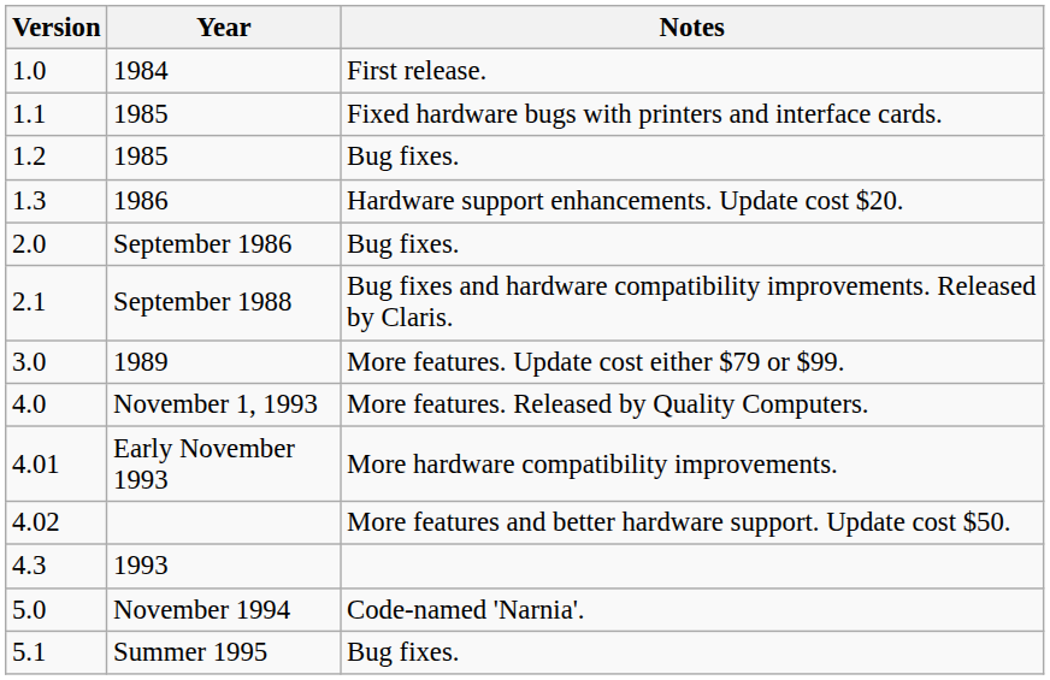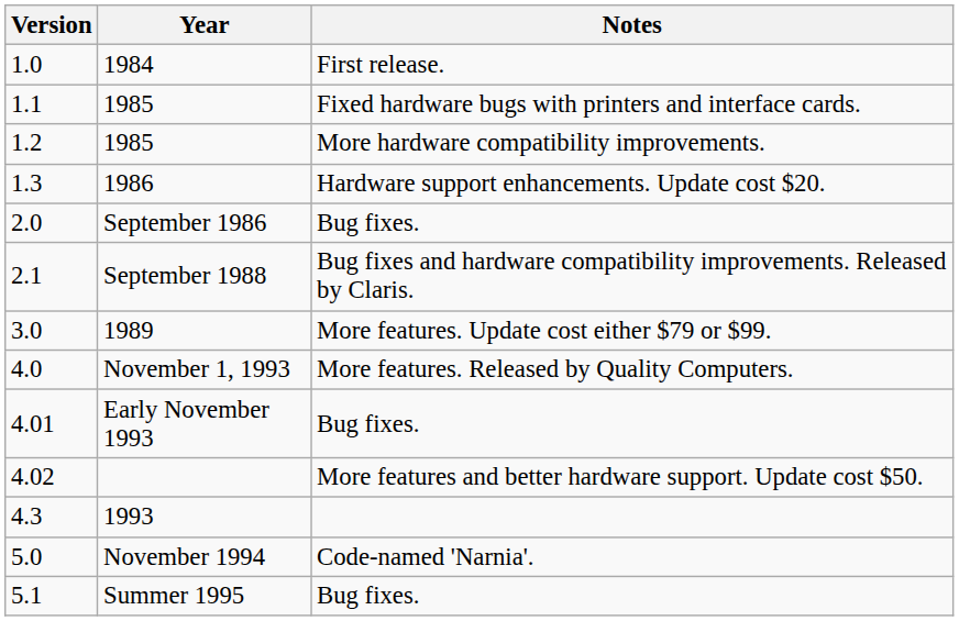 <table class="wikitable">
 <tr>
 <th>Version</th>
 <th>Year</th>
 <th>Notes</th>
 </tr>
 <tr>
 <td>1.0</td>
 <td>1984</td>
 <td>First release.</td>
 </tr>
 <tr>
 <td>1.1</td>
 <td>1985</td>
 <td>Fixed hardware bugs with printers and interface cards.</td>
 </tr>
 <tr>
 <td>1.2</td>
 <td>1985</td>
-<td>Bug fixes.</td>
+<td>More hardware compatibility improvements.</td>
 </tr>
 <tr>
 <td>1.3</td>
 <td>1986</td>
 <td>Hardware support enhancements. Update cost $20.</td>
 </tr>
 <tr>
 <td>2.0</td>
 <td>September 1986</td>
 <td>Bug fixes.</td>
 </tr>
 <tr>
 <td>2.1</td>
 <td>September 1988</td>
 <td>Bug fixes and hardware compatibility improvements. Released by Claris.</td>
 </tr>
 <tr>
 <td>3.0</td>
 <td>1989</td>
 <td>More features. Update cost either $79 or $99.</td>
 </tr>
 <tr>
 <td>4.0</td>
 <td>November 1, 1993</td>
 <td>More features. Released by Quality Computers.</td>
 </tr>
 <tr>
 <td>4.01</td>
 <td>Early November 1993</td>
-<td>More hardware compatibility improvements.</td>
+<td>Bug fixes.</td>
 </tr>
 <tr>
 <td>4.02</td>
 <td></td>
 <td>More features and better hardware support. Update cost $50.</td>
 </tr>
 <tr>
 <td>4.3</td>
 <td>1993 </td>
 <td></td>
 </tr>
 <tr>
 <td>5.0</td>
 <td>November 1994</td>
 <td>Code-named 'Narnia'.</td>
 </tr>
 <tr>
 <td>5.1</td>
 <td>Summer 1995</td>
 <td>Bug fixes.</td>
 </tr>
 </table>
